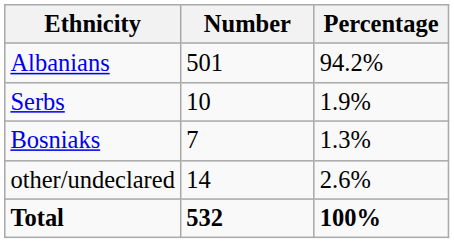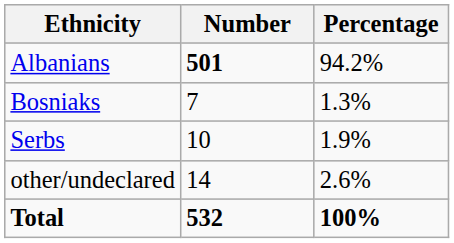 <table class="wikitable">
 <tr>
 <th width="100px">Ethnicity</th>
 <th width="80px">Number</th>
 <th width="80px">Percentage</th>
 </tr>
 <tr>
 <td><a href='#'>Albanians</a></td>
-<td>501</td>
+<td><strong>501</strong></td>
 <td>94.2%</td>
+</tr>
+<tr>
+<td><a href='#'>Bosniaks</a></td>
+<td>7</td>
+<td>1.3%</td>
 </tr>
 <tr>
 <td><a href='#'>Serbs</a></td>
 <td>10</td>
 <td>1.9%</td>
-</tr>
-<tr>
-<td><a href='#'>Bosniaks</a></td>
-<td>7</td>
-<td>1.3%</td>
 </tr>
 <tr>
 <td>other/undeclared</td>
 <td>14</td>
 <td>2.6%</td>
 </tr>
 <tr>
 <td><strong>Total</strong></td>
 <td><strong>532</strong></td>
 <td><strong>100%</strong></td>
 </tr>
 </table>
